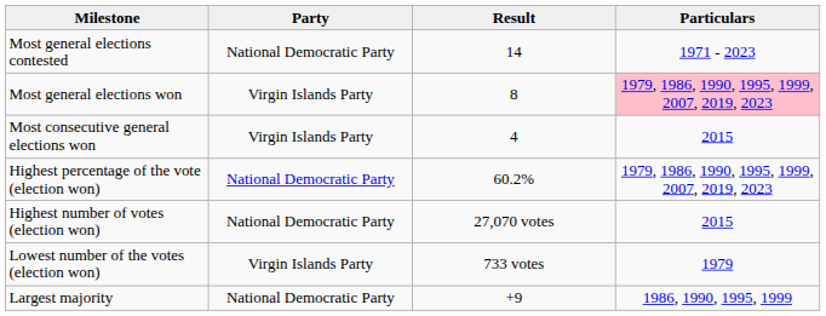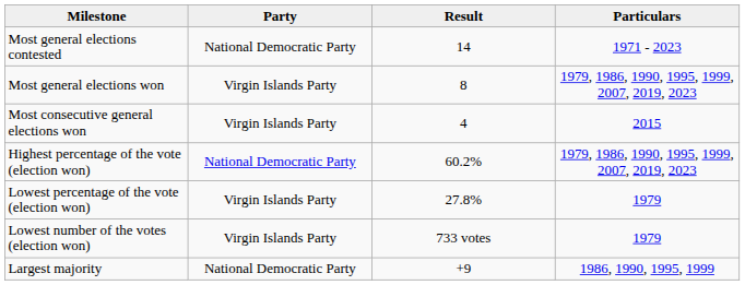 <table class="wikitable">
 <tr>
 <th align="center" style="background: #efefef;" width="200">Milestone</th>
 <th align="center" style="background: #efefef;" width="200">Party</th>
 <th align="center" style="background: #efefef;" width="200">Result</th>
 <th align="center" style="background: #efefef;" width="200">Particulars</th>
 </tr>
 <tr>
 <td>Most general elections contested</td>
 <td align="center">National Democratic Party</td>
 <td align="center">14</td>
 <td align="center"><a href='#'>1971</a> - <a href='#'>2023</a></td>
 </tr>
 <tr>
 <td>Most general elections won</td>
 <td align="center">Virgin Islands Party</td>
 <td align="center">8</td>
-<td align="center" style="background: pink;"><a href='#'>1979</a>, <a href='#'>1986</a>, <a href='#'>1990</a>, <a href='#'>1995</a>, <a href='#'>1999</a>, <a href='#'>2007</a>, <a href='#'>2019</a>, <a href='#'>2023</a></td>
+<td align="center"><a href='#'>1979</a>, <a href='#'>1986</a>, <a href='#'>1990</a>, <a href='#'>1995</a>, <a href='#'>1999</a>, <a href='#'>2007</a>, <a href='#'>2019</a>, <a href='#'>2023</a></td>
 </tr>
 <tr>
 <td>Most consecutive general elections won</td>
 <td align="center">Virgin Islands Party</td>
 <td align="center">4</td>
 <td align="center"><a href='#'>2015</a></td>
 </tr>
 <tr>
 <td>Highest percentage of the vote (election won)</td>
 <td align="center"><a href='#'>National Democratic Party</a></td>
 <td align="center">60.2%</td>
 <td align="center"><a href='#'>1979</a>, <a href='#'>1986</a>, <a href='#'>1990</a>, <a href='#'>1995</a>, <a href='#'>1999</a>, <a href='#'>2007</a>, <a href='#'>2019</a>, <a href='#'>2023</a></td>
 </tr>
 <tr>
-<td>Highest number of votes (election won)</td>
-<td align="center">National Democratic Party</td>
-<td align="center">27,070 votes</td>
-<td align="center"><a href='#'>2015</a></td>
+<td>Lowest percentage of the vote (election won)</td>
+<td align="center">Virgin Islands Party</td>
+<td align="center">27.8%</td>
+<td align="center"><a href='#'>1979</a></td>
 </tr>
 <tr>
 <td>Lowest number of the votes (election won)</td>
 <td align="center">Virgin Islands Party</td>
 <td align="center">733 votes</td>
 <td align="center"><a href='#'>1979</a></td>
 </tr>
 <tr>
 <td>Largest majority</td>
 <td align="center">National Democratic Party</td>
 <td align="center">+9</td>
 <td align="center"><a href='#'>1986</a>, <a href='#'>1990</a>, <a href='#'>1995</a>, <a href='#'>1999</a></td>
 </tr>
 </table>
